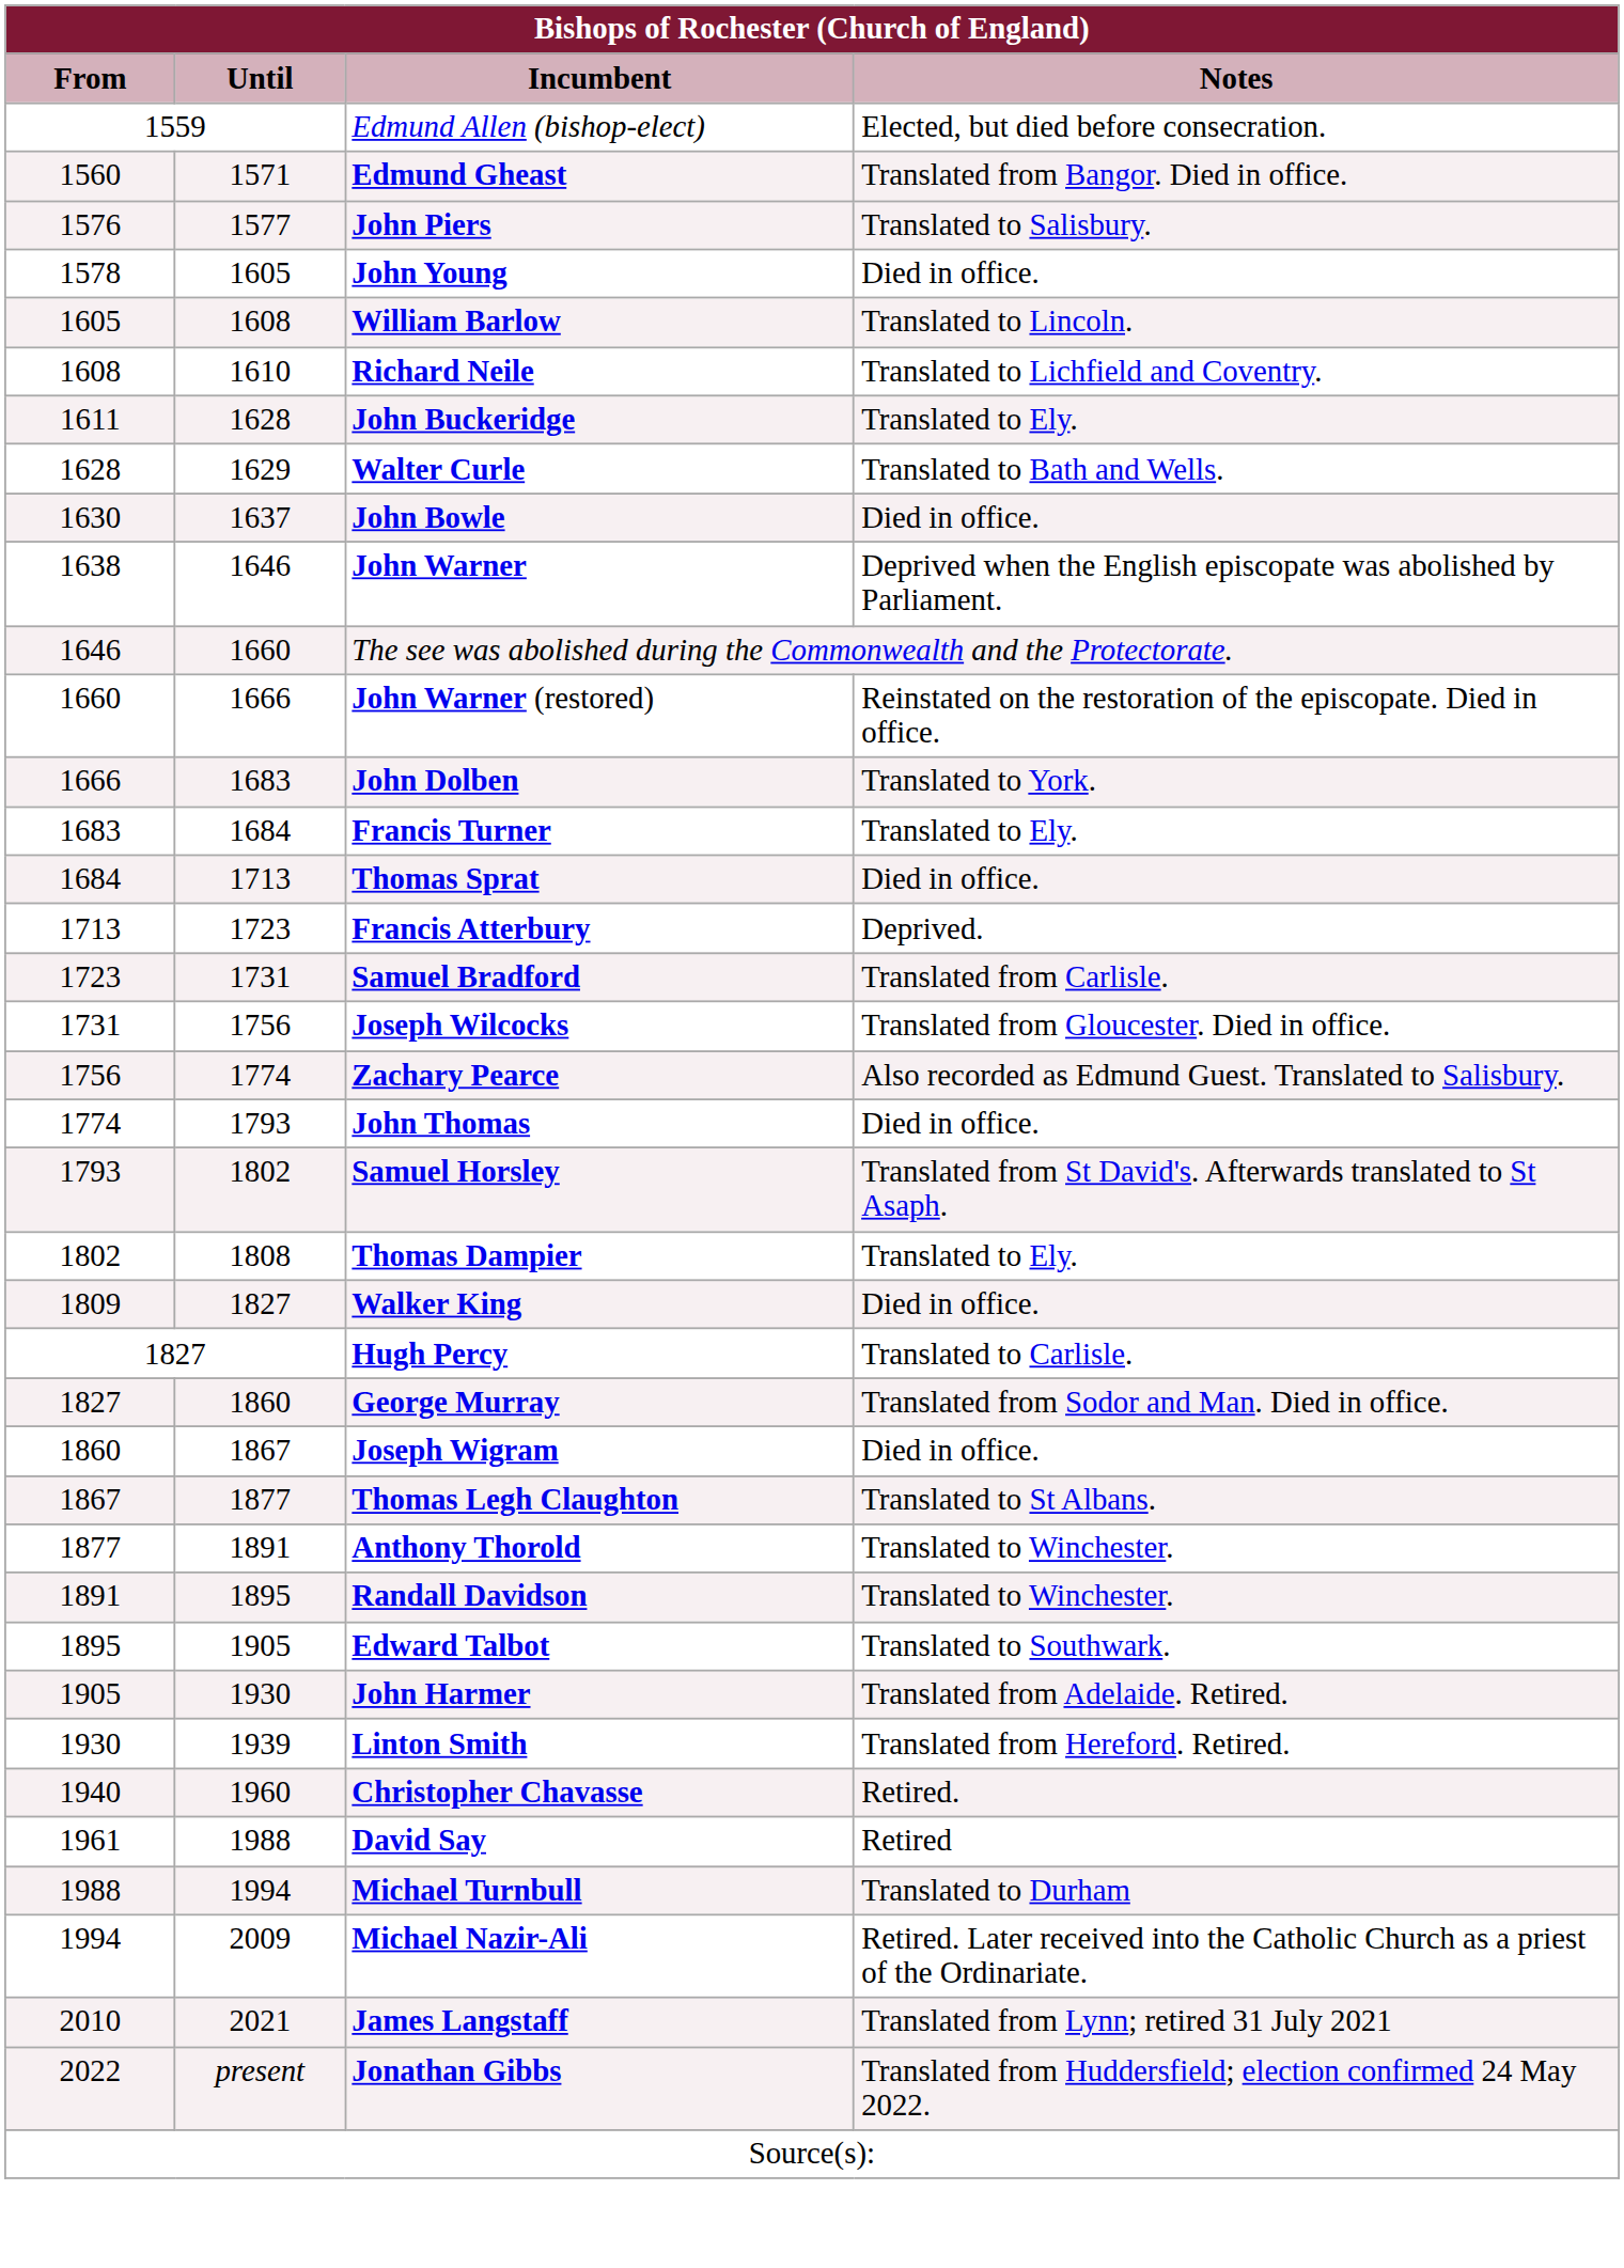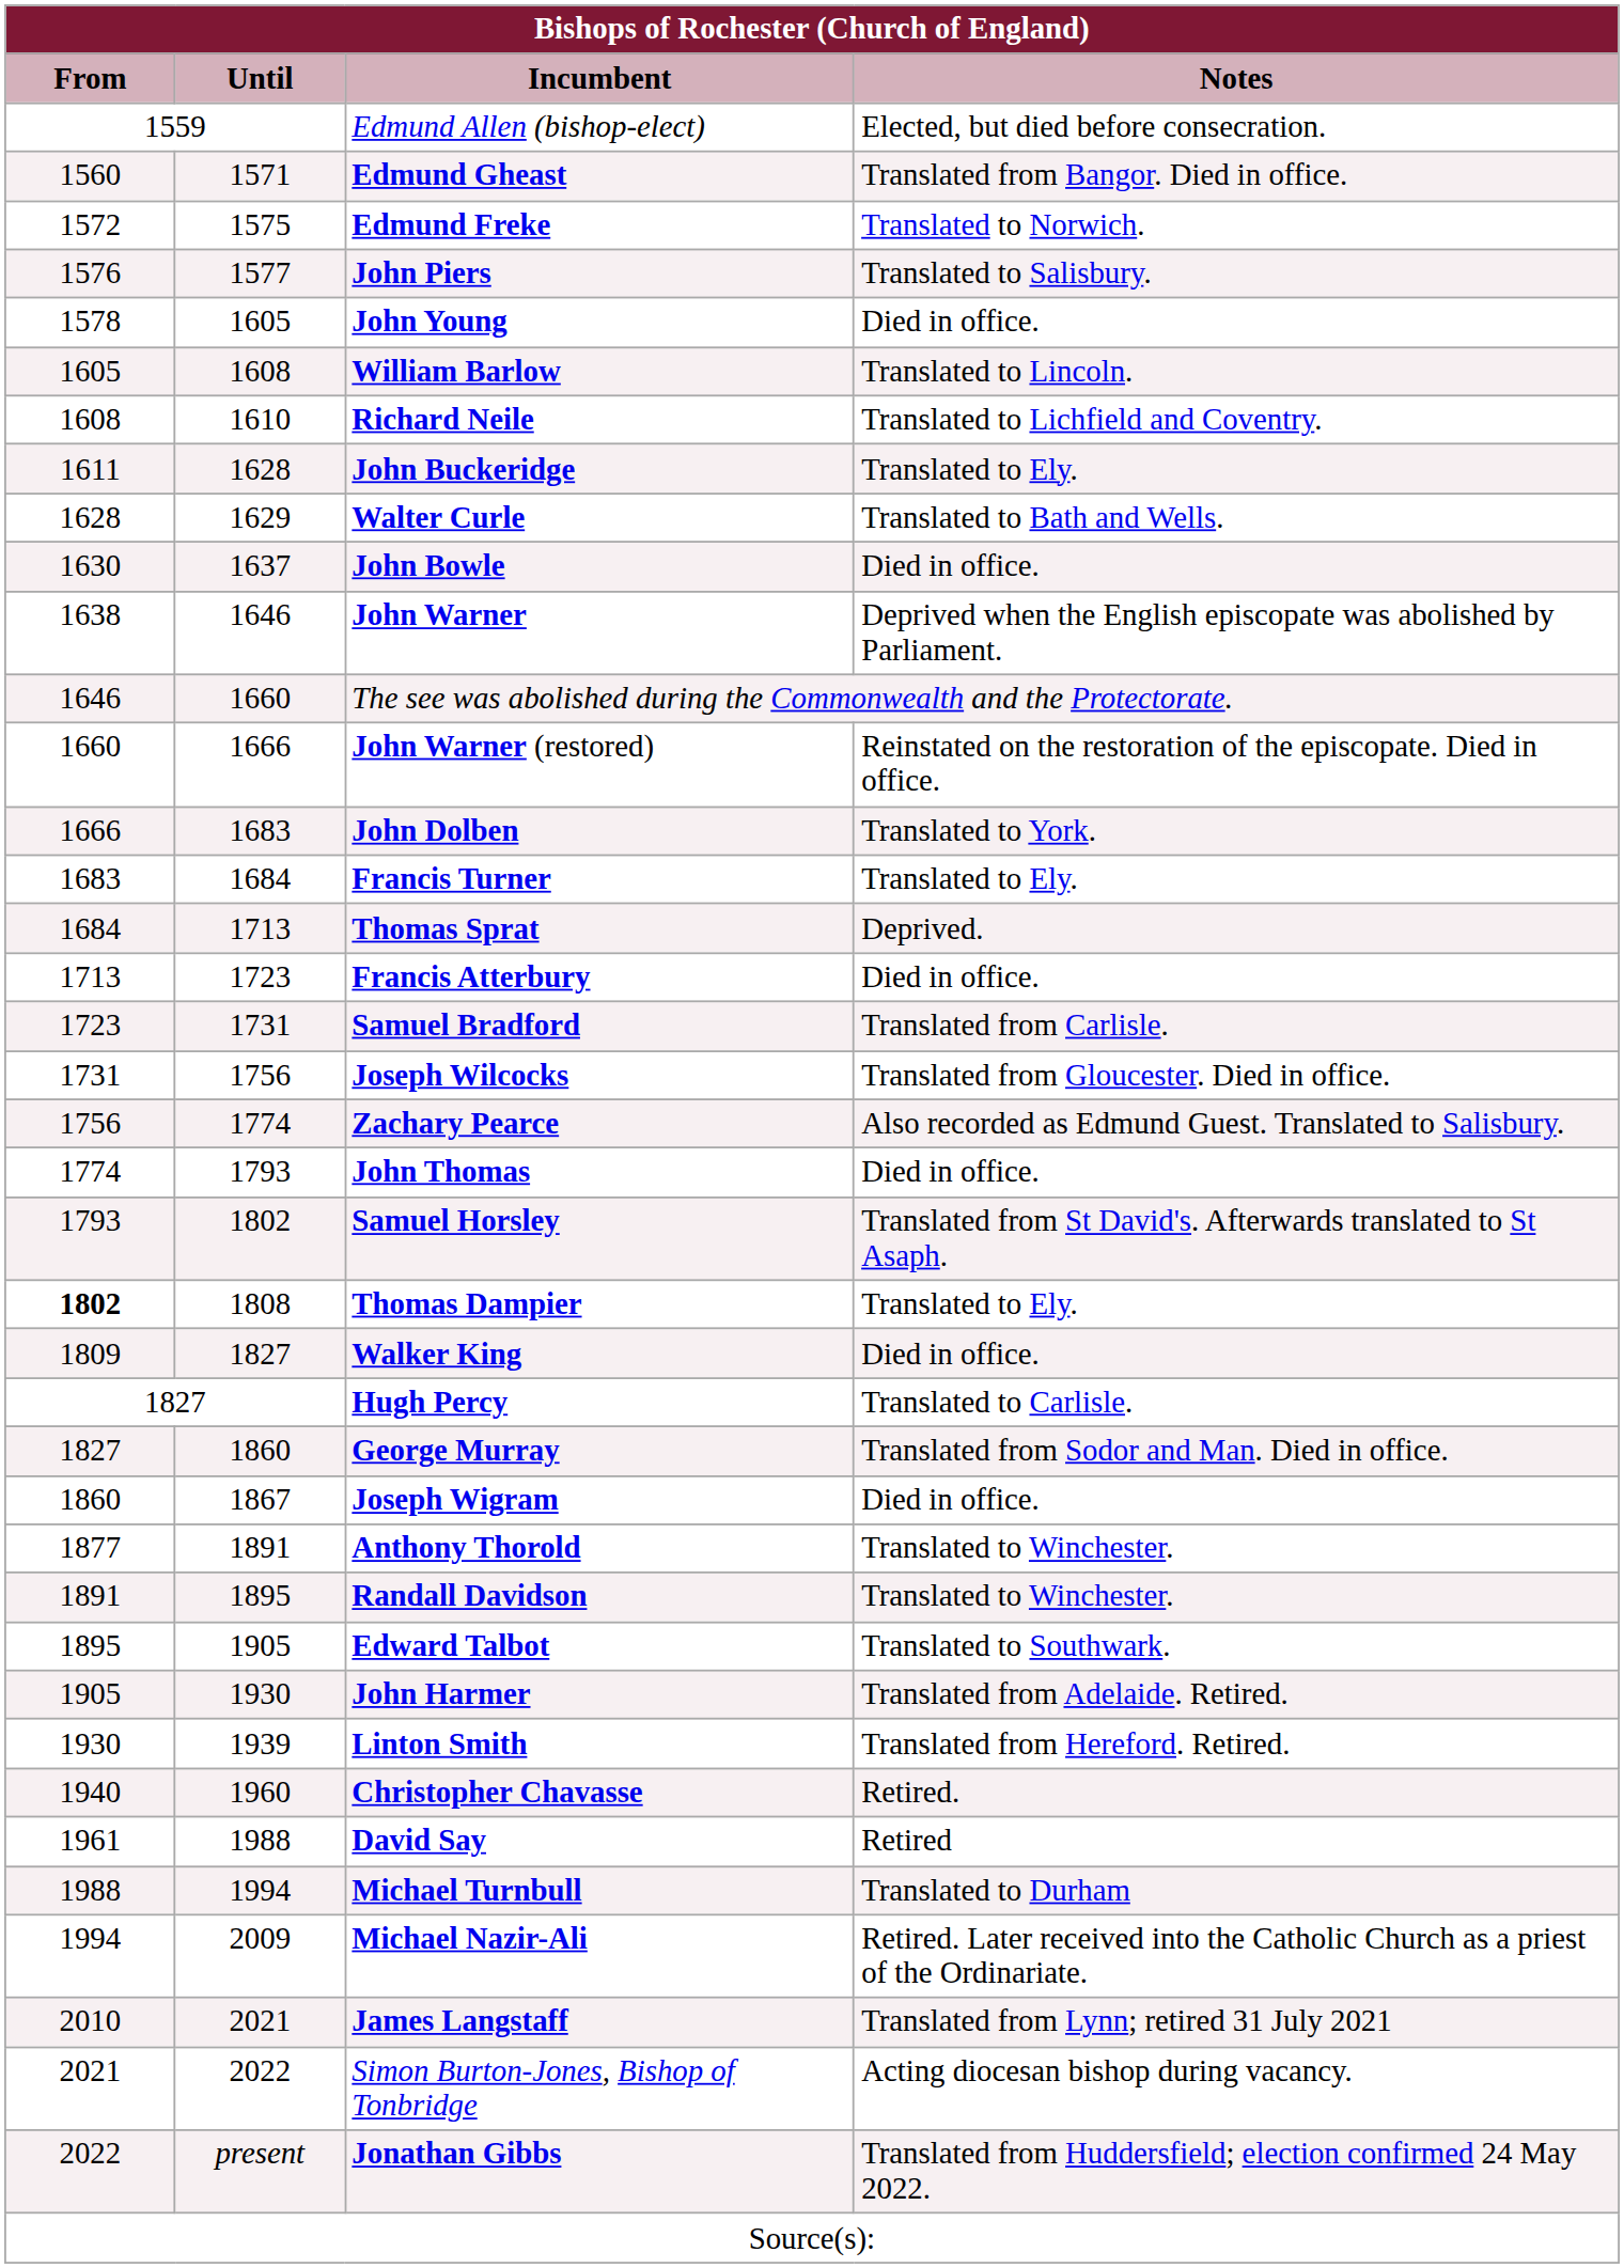 <table class="wikitable" style="width:95%;" border="1" cellpadding="2">
 <tr>
 <th colspan="4" style="background-color: #7F1734; color: white;">Bishops of Rochester (Church of England)</th>
 </tr>
 <tr>
 <th style="background-color: #D4B1BB; width: 10%;">From</th>
 <th style="background-color: #D4B1BB; width: 10%;">Until</th>
 <th style="background-color: #D4B1BB; width: 30%;">Incumbent</th>
 <th style="background-color: #D4B1BB; width: 45%;">Notes</th>
 </tr>
 <tr valign="top" style="background-color: white;">
 <td style="text-align: center;" colspan="2">1559</td>
 <td><em><a href='#'>Edmund Allen</a> (bishop-elect)</em></td>
 <td>Elected, but died before consecration.</td>
 </tr>
 <tr valign="top" style="background-color: #F7F0F2;">
 <td style="text-align: center;">1560</td>
 <td style="text-align: center;">1571</td>
 <td> <strong><a href='#'>Edmund Gheast</a></strong></td>
 <td>Translated from <a href='#'>Bangor</a>. Died in office.</td>
+</tr>
+<tr valign="top" style="background-color: white;">
+<td style="text-align: center;">1572</td>
+<td style="text-align: center;">1575</td>
+<td> <strong><a href='#'>Edmund Freke</a></strong></td>
+<td><a href='#'>Translated</a> to <a href='#'>Norwich</a>.</td>
 </tr>
 <tr valign="top" style="background-color: #F7F0F2;">
 <td style="text-align: center;">1576</td>
 <td style="text-align: center;">1577</td>
 <td> <strong><a href='#'>John Piers</a></strong></td>
 <td>Translated to <a href='#'>Salisbury</a>.</td>
 </tr>
 <tr valign="top" style="background-color: white;">
 <td style="text-align: center;">1578</td>
 <td style="text-align: center;">1605</td>
 <td> <strong><a href='#'>John Young</a></strong></td>
 <td>Died in office.</td>
 </tr>
 <tr valign="top" style="background-color: #F7F0F2;">
 <td style="text-align: center;">1605</td>
 <td style="text-align: center;">1608</td>
 <td> <strong><a href='#'>William Barlow</a></strong></td>
 <td>Translated to <a href='#'>Lincoln</a>.</td>
 </tr>
 <tr valign="top" style="background-color: white;">
 <td style="text-align: center;">1608</td>
 <td style="text-align: center;">1610</td>
 <td> <strong><a href='#'>Richard Neile</a></strong></td>
 <td>Translated to <a href='#'>Lichfield and Coventry</a>.</td>
 </tr>
 <tr valign="top" style="background-color: #F7F0F2;">
 <td style="text-align: center;">1611</td>
 <td style="text-align: center;">1628</td>
 <td> <strong><a href='#'>John Buckeridge</a></strong></td>
 <td>Translated to <a href='#'>Ely</a>.</td>
 </tr>
 <tr valign="top" style="background-color: white;">
 <td style="text-align: center;">1628</td>
 <td style="text-align: center;">1629</td>
 <td> <strong><a href='#'>Walter Curle</a></strong></td>
 <td>Translated to <a href='#'>Bath and Wells</a>.</td>
 </tr>
 <tr valign="top" style="background-color: #F7F0F2;">
 <td style="text-align: center;">1630</td>
 <td style="text-align: center;">1637</td>
 <td> <strong><a href='#'>John Bowle</a></strong></td>
 <td>Died in office.</td>
 </tr>
 <tr valign="top" style="background-color: white;">
 <td style="text-align: center;">1638</td>
 <td style="text-align: center;">1646</td>
 <td> <strong><a href='#'>John Warner</a></strong></td>
 <td>Deprived when the English episcopate was abolished by Parliament.</td>
 </tr>
 <tr valign="top" style="background-color: #F7F0F2;">
 <td style="text-align: center;">1646</td>
 <td style="text-align: center;">1660</td>
 <td colspan="2"><em>The see was abolished during the <a href='#'>Commonwealth</a> and the <a href='#'>Protectorate</a>.</em></td>
 </tr>
 <tr valign="top" style="background-color: white;">
 <td style="text-align: center;">1660</td>
 <td style="text-align: center;">1666</td>
 <td> <strong><a href='#'>John Warner</a></strong> (restored)</td>
 <td>Reinstated on the restoration of the episcopate. Died in office.</td>
 </tr>
 <tr valign="top" style="background-color: #F7F0F2;">
 <td style="text-align: center;">1666</td>
 <td style="text-align: center;">1683</td>
 <td> <strong><a href='#'>John Dolben</a></strong></td>
 <td>Translated to <a href='#'>York</a>.</td>
 </tr>
 <tr valign="top" style="background-color: white;">
 <td style="text-align: center;">1683</td>
 <td style="text-align: center;">1684</td>
 <td> <strong><a href='#'>Francis Turner</a></strong></td>
 <td>Translated to <a href='#'>Ely</a>.</td>
 </tr>
 <tr valign="top" style="background-color: #F7F0F2;">
 <td style="text-align: center;">1684</td>
 <td style="text-align: center;">1713</td>
 <td> <strong><a href='#'>Thomas Sprat</a></strong></td>
-<td>Died in office.</td>
+<td>Deprived.</td>
 </tr>
 <tr valign="top" style="background-color: white;">
 <td style="text-align: center;">1713</td>
 <td style="text-align: center;">1723</td>
 <td> <strong><a href='#'>Francis Atterbury</a></strong></td>
-<td>Deprived.</td>
+<td>Died in office.</td>
 </tr>
 <tr valign="top" style="background-color: #F7F0F2;">
 <td style="text-align: center;">1723</td>
 <td style="text-align: center;">1731</td>
 <td> <strong><a href='#'>Samuel Bradford</a></strong></td>
 <td>Translated from <a href='#'>Carlisle</a>.</td>
 </tr>
 <tr valign="top" style="background-color: white;">
 <td style="text-align: center;">1731</td>
 <td style="text-align: center;">1756</td>
 <td> <strong><a href='#'>Joseph Wilcocks</a></strong></td>
 <td>Translated from <a href='#'>Gloucester</a>. Died in office.</td>
 </tr>
 <tr valign="top" style="background-color: #F7F0F2;">
 <td style="text-align: center;">1756</td>
 <td style="text-align: center;">1774</td>
 <td> <strong><a href='#'>Zachary Pearce</a></strong></td>
 <td>Also recorded as Edmund Guest. Translated to <a href='#'>Salisbury</a>.</td>
 </tr>
 <tr valign="top" style="background-color: white;">
 <td style="text-align: center;">1774</td>
 <td style="text-align: center;">1793</td>
 <td> <strong><a href='#'>John Thomas</a></strong></td>
 <td>Died in office.</td>
 </tr>
 <tr valign="top" style="background-color: #F7F0F2;">
 <td style="text-align: center;">1793</td>
 <td style="text-align: center;">1802</td>
 <td> <strong><a href='#'>Samuel Horsley</a></strong></td>
 <td>Translated from <a href='#'>St David's</a>. Afterwards translated to <a href='#'>St Asaph</a>.</td>
 </tr>
 <tr valign="top" style="background-color: white;">
-<td style="text-align: center;">1802</td>
+<td style="text-align: center;"><strong>1802</strong></td>
 <td style="text-align: center;">1808</td>
 <td> <strong><a href='#'>Thomas Dampier</a></strong></td>
 <td>Translated to <a href='#'>Ely</a>.</td>
 </tr>
 <tr valign="top" style="background-color: #F7F0F2;">
 <td style="text-align: center;">1809</td>
 <td style="text-align: center;">1827</td>
 <td> <strong><a href='#'>Walker King</a></strong></td>
 <td>Died in office.</td>
 </tr>
 <tr valign="top" style="background-color: white;">
 <td style="text-align: center;" colspan="2">1827</td>
 <td> <strong><a href='#'>Hugh Percy</a></strong></td>
 <td>Translated to <a href='#'>Carlisle</a>.</td>
 </tr>
 <tr valign="top" style="background-color: #F7F0F2;">
 <td style="text-align: center;">1827</td>
 <td style="text-align: center;">1860</td>
 <td> <strong><a href='#'>George Murray</a></strong></td>
 <td>Translated from <a href='#'>Sodor and Man</a>. Died in office.</td>
 </tr>
 <tr valign="top" style="background-color: white;">
 <td style="text-align: center;">1860</td>
 <td style="text-align: center;">1867</td>
 <td> <strong><a href='#'>Joseph Wigram</a></strong></td>
 <td>Died in office.</td>
-</tr>
-<tr valign="top" style="background-color: #F7F0F2;">
-<td style="text-align: center;">1867</td>
-<td style="text-align: center;">1877</td>
-<td> <strong><a href='#'>Thomas Legh Claughton</a></strong></td>
-<td>Translated to <a href='#'>St Albans</a>.</td>
 </tr>
 <tr valign="top" style="background-color: white;">
 <td style="text-align: center;">1877</td>
 <td style="text-align: center;">1891</td>
 <td> <strong><a href='#'>Anthony Thorold</a></strong></td>
 <td>Translated to <a href='#'>Winchester</a>.</td>
 </tr>
 <tr valign="top" style="background-color: #F7F0F2;">
 <td style="text-align: center;">1891</td>
 <td style="text-align: center;">1895</td>
 <td> <strong><a href='#'>Randall Davidson</a></strong></td>
 <td>Translated to <a href='#'>Winchester</a>.</td>
 </tr>
 <tr valign="top" style="background-color: white;">
 <td style="text-align: center;">1895</td>
 <td style="text-align: center;">1905</td>
 <td> <strong><a href='#'>Edward Talbot</a></strong></td>
 <td>Translated to <a href='#'>Southwark</a>.</td>
 </tr>
 <tr valign="top" style="background-color: #F7F0F2;">
 <td style="text-align: center;">1905</td>
 <td style="text-align: center;">1930</td>
 <td> <strong><a href='#'>John Harmer</a></strong></td>
 <td>Translated from <a href='#'>Adelaide</a>. Retired.</td>
 </tr>
 <tr valign="top" style="background-color: white;">
 <td style="text-align: center;">1930</td>
 <td style="text-align: center;">1939</td>
 <td> <strong><a href='#'>Linton Smith</a></strong></td>
 <td>Translated from <a href='#'>Hereford</a>. Retired.</td>
 </tr>
 <tr valign="top" style="background-color: #F7F0F2;">
 <td style="text-align: center;">1940</td>
 <td style="text-align: center;">1960</td>
 <td> <strong><a href='#'>Christopher Chavasse</a></strong></td>
 <td>Retired.</td>
 </tr>
 <tr valign="top" style="background-color: white;">
 <td style="text-align: center;">1961</td>
 <td style="text-align: center;">1988</td>
 <td> <strong><a href='#'>David Say</a></strong></td>
 <td>Retired</td>
 </tr>
 <tr valign="top" style="background-color: #F7F0F2;">
 <td style="text-align: center;">1988</td>
 <td style="text-align: center;">1994</td>
 <td> <strong><a href='#'>Michael Turnbull</a></strong></td>
 <td>Translated to <a href='#'>Durham</a></td>
 </tr>
 <tr valign="top" style="background-color: white;">
 <td style="text-align: center;">1994</td>
 <td style="text-align: center;">2009</td>
 <td> <strong><a href='#'>Michael Nazir-Ali</a></strong></td>
 <td>Retired. Later received into the Catholic Church as a priest of the Ordinariate.</td>
 </tr>
 <tr valign="top" style="background-color: #F7F0F2;">
 <td style="text-align: center;">2010</td>
 <td style="text-align: center;">2021</td>
 <td> <strong><a href='#'>James Langstaff</a></strong></td>
 <td>Translated from <a href='#'>Lynn</a>; retired 31 July 2021</td>
 </tr>
+<tr valign="top" style="background-color: white;">
+<td style="text-align: center;">2021</td>
+<td style="text-align: center;">2022</td>
+<td> <em><a href='#'>Simon Burton-Jones</a>, <a href='#'>Bishop of Tonbridge</a></em></td>
+<td>Acting diocesan bishop during vacancy.</td>
+</tr>
 <tr valign=top style="background-color: #F7F0F2;">
 <td style="text-align: center;">2022</td>
 <td style="text-align: center;"><em>present</em></td>
 <td> <strong><a href='#'>Jonathan Gibbs</a></strong></td>
 <td>Translated from <a href='#'>Huddersfield</a>; <a href='#'>election confirmed</a> 24 May 2022.</td>
 </tr>
 <tr valign=top style="background-color: white;">
 <td align=center colspan=4>Source(s):</td>
 </tr>
 </table>
